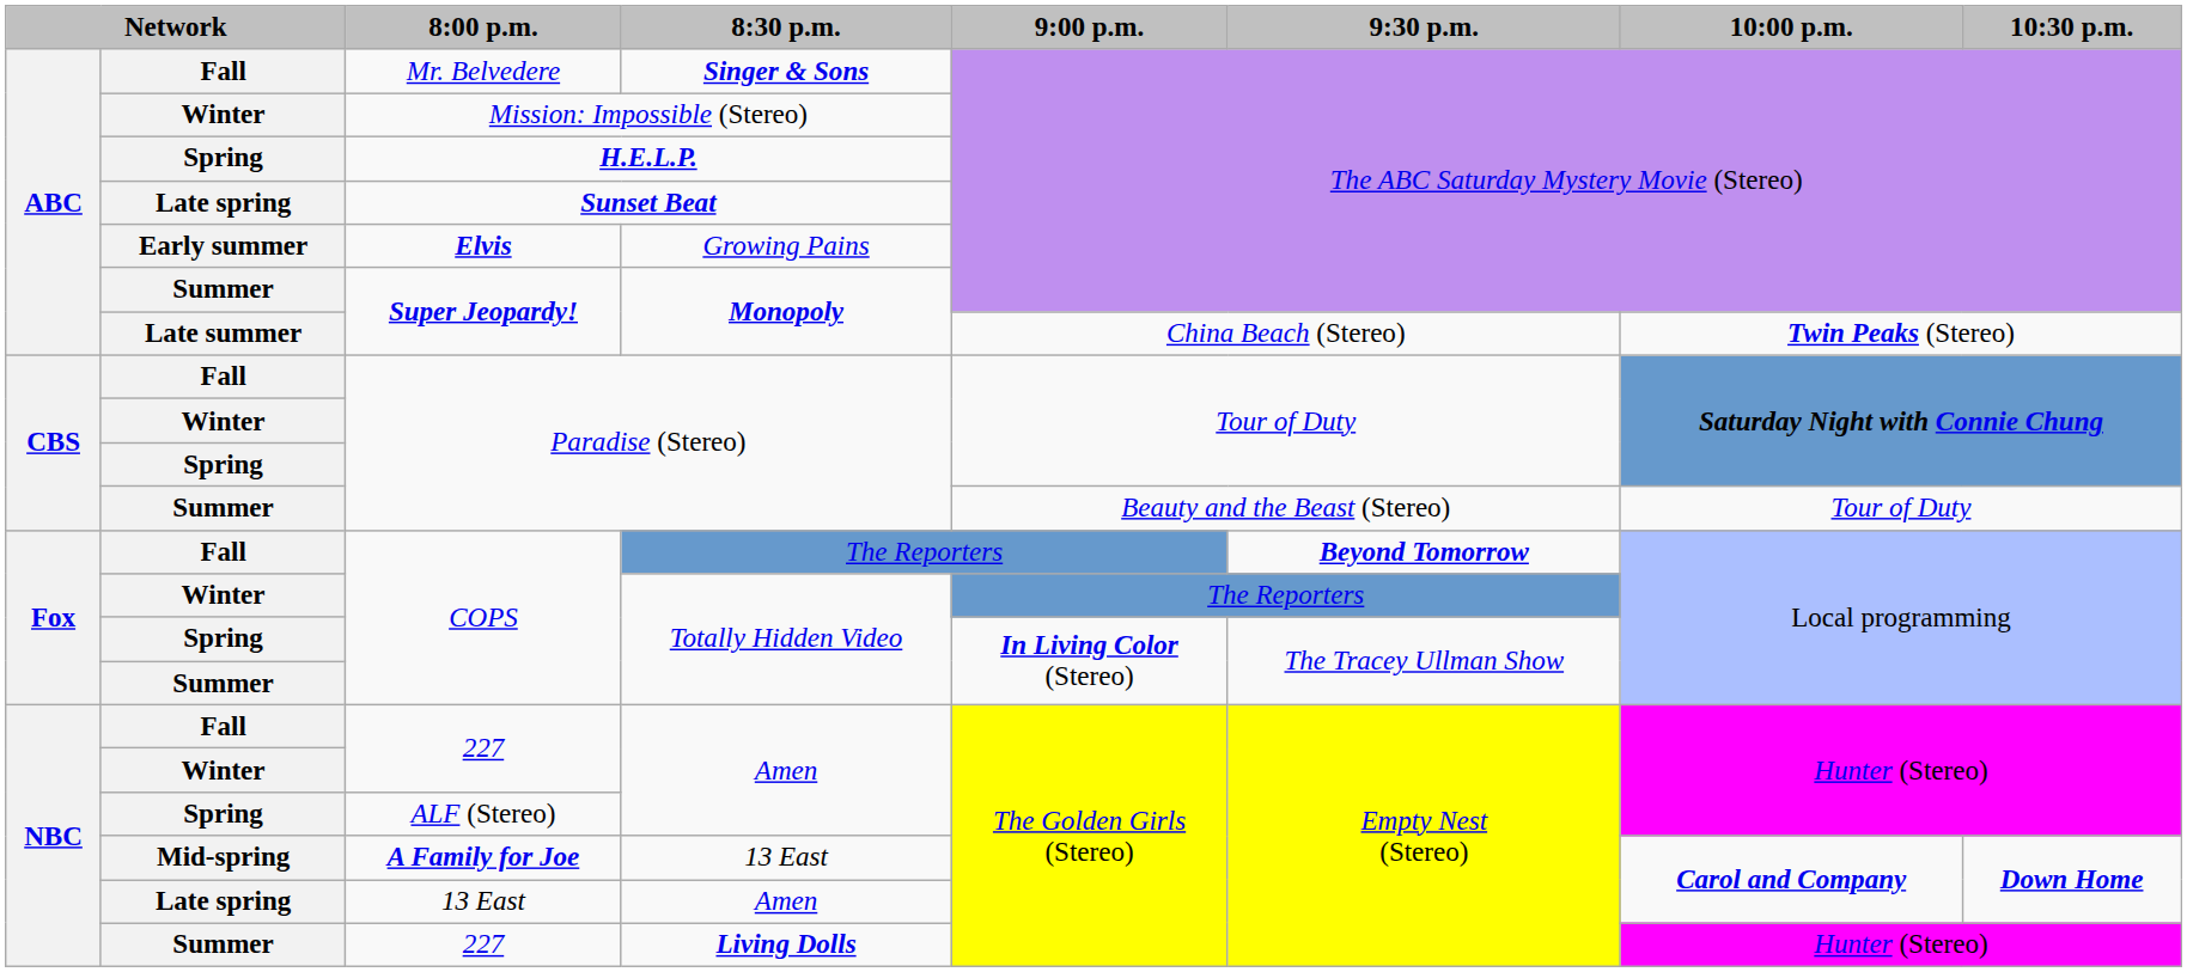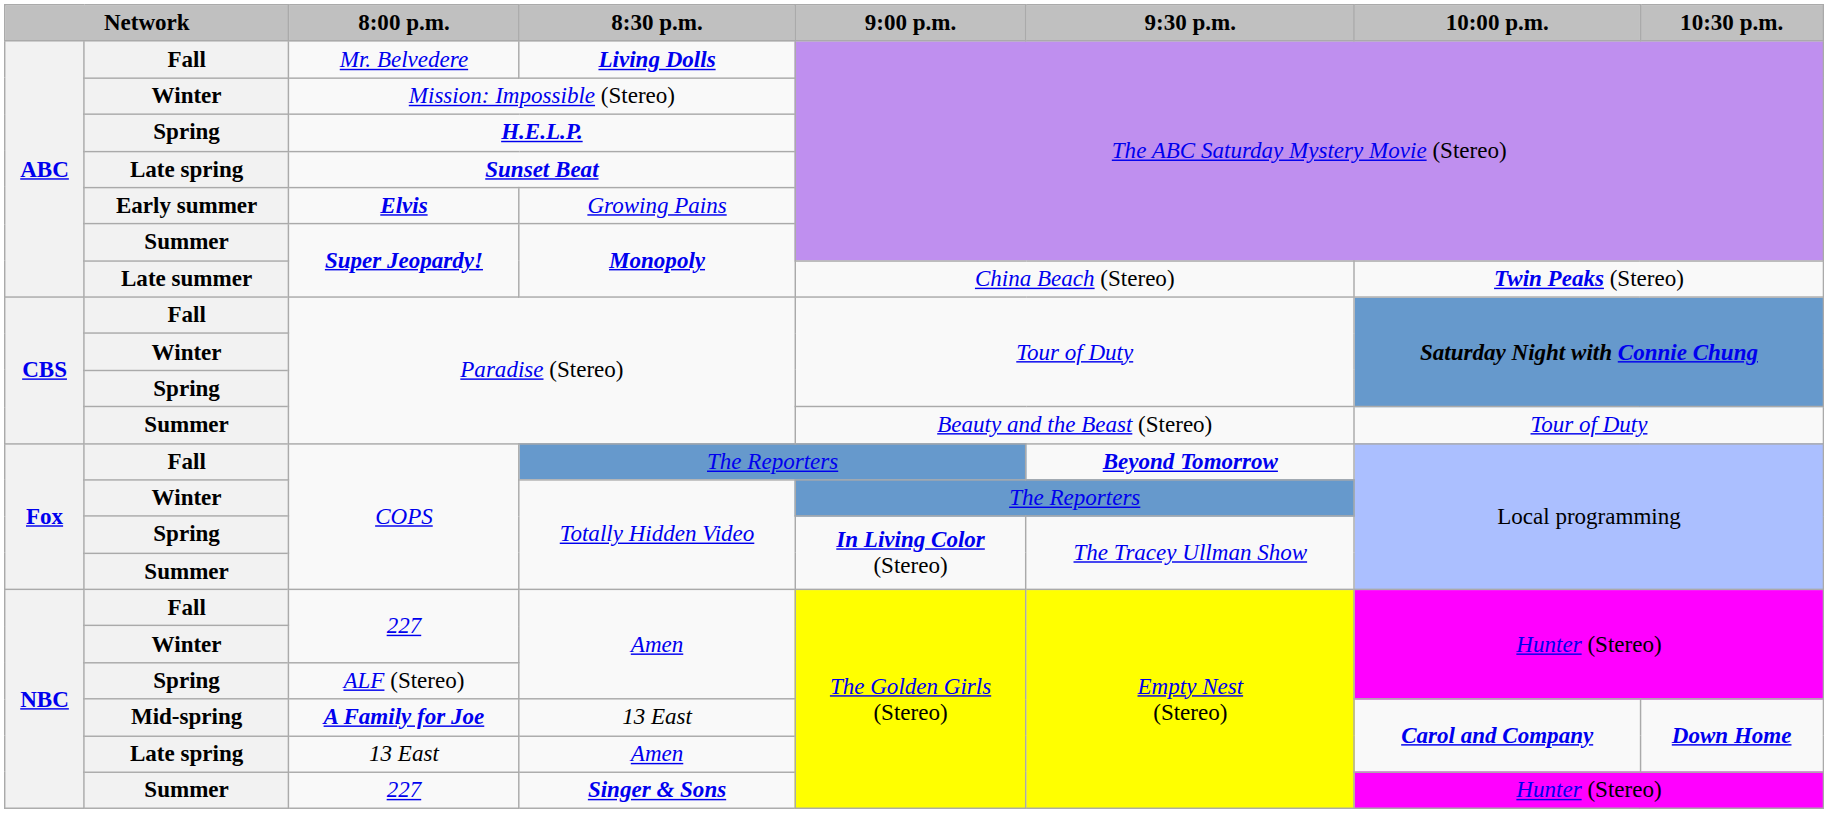 <table class="wikitable" style="width:100%;margin-right:0;text-align:center">
 <tr>
 <th colspan="2" style="background-color:#C0C0C0;text-align:center">Network</th>
 <th style="background-color:#C0C0C0;text-align:center">8:00 p.m.</th>
 <th style="background-color:#C0C0C0;text-align:center">8:30 p.m.</th>
 <th style="background-color:#C0C0C0;text-align:center">9:00 p.m.</th>
 <th style="background-color:#C0C0C0;text-align:center">9:30 p.m.</th>
 <th style="background-color:#C0C0C0;text-align:center">10:00 p.m.</th>
 <th style="background-color:#C0C0C0;text-align:center">10:30 p.m.</th>
 </tr>
 <tr>
 <th rowspan="7"><a href='#'>ABC</a></th>
 <th>Fall</th>
 <td><em><a href='#'>Mr. Belvedere</a></em></td>
-<td><strong><em><a href='#'>Singer & Sons</a></em></strong></td>
+<td><strong><em><a href='#'>Living Dolls</a></em></strong></td>
 <td rowspan="6" colspan="4" style="background:#bf8fef;"><em><a href='#'>The ABC Saturday Mystery Movie</a></em> (Stereo)</td>
 </tr>
 <tr>
 <th>Winter</th>
 <td colspan="2"><em><a href='#'>Mission: Impossible</a></em> (Stereo)</td>
 </tr>
 <tr>
 <th>Spring</th>
 <td colspan="2"><strong><em><a href='#'>H.E.L.P.</a></em></strong></td>
 </tr>
 <tr>
 <th>Late spring</th>
 <td colspan="2"><strong><em><a href='#'>Sunset Beat</a></em></strong></td>
 </tr>
 <tr>
 <th>Early summer</th>
 <td><strong><em><a href='#'>Elvis</a></em></strong></td>
 <td><em><a href='#'>Growing Pains</a></em></td>
 </tr>
 <tr>
 <th>Summer</th>
 <td rowspan="2"><strong><em><a href='#'>Super Jeopardy!</a></em></strong></td>
 <td rowspan="2"><strong><em><a href='#'>Monopoly</a></em></strong></td>
 </tr>
 <tr>
 <th>Late summer</th>
 <td colspan="2"><em><a href='#'>China Beach</a></em> (Stereo)</td>
 <td colspan="2"><strong><em><a href='#'>Twin Peaks</a></em></strong> (Stereo)</td>
 </tr>
 <tr>
 <th rowspan="4"><a href='#'>CBS</a></th>
 <th>Fall</th>
 <td colspan="2" rowspan="4"><em><a href='#'>Paradise</a></em> (Stereo)</td>
 <td colspan="2" rowspan="3"><em><a href='#'>Tour of Duty</a></em></td>
 <td colspan="2" rowspan="3" style="background:#6699CC;"><strong><em>Saturday Night with <a href='#'>Connie Chung</a></em></strong></td>
 </tr>
 <tr>
 <th>Winter</th>
 </tr>
 <tr>
 <th>Spring</th>
 </tr>
 <tr>
 <th>Summer</th>
 <td colspan="2"><em><a href='#'>Beauty and the Beast</a></em> (Stereo)</td>
 <td colspan="2"><em><a href='#'>Tour of Duty</a></em></td>
 </tr>
 <tr>
 <th rowspan="4"><a href='#'>Fox</a></th>
 <th>Fall</th>
 <td rowspan="4"><em><a href='#'>COPS</a></em></td>
 <td colspan="2" style="background:#6699CC;"><em><a href='#'>The Reporters</a></em></td>
 <td><strong><em><a href='#'>Beyond Tomorrow</a></em></strong></td>
 <td rowspan="4" style="background:#abbfff;" colspan="2">Local programming</td>
 </tr>
 <tr>
 <th>Winter</th>
 <td rowspan="3"><em><a href='#'>Totally Hidden Video</a></em></td>
 <td colspan="2" style="background:#6699CC;"><em><a href='#'>The Reporters</a></em></td>
 </tr>
 <tr>
 <th>Spring</th>
 <td rowspan="2"><strong><em><a href='#'>In Living Color</a></em></strong><br>(Stereo)</td>
 <td rowspan="2"><em><a href='#'>The Tracey Ullman Show</a></em></td>
 </tr>
 <tr>
 <th>Summer</th>
 </tr>
 <tr>
 <th rowspan="6"><a href='#'>NBC</a></th>
 <th>Fall</th>
 <td rowspan="2"><em><a href='#'>227</a></em></td>
 <td rowspan="3"><em><a href='#'>Amen</a></em></td>
 <td style="background:#FFFF00;" rowspan="6"><em><a href='#'>The Golden Girls</a></em><br>(Stereo) </td>
 <td style="background:#FFFF00;" rowspan="6"><em><a href='#'>Empty Nest</a></em><br>(Stereo) </td>
 <td style="background:#FF00FF;" colspan="2" rowspan="3"><em><a href='#'>Hunter</a></em> (Stereo) </td>
 </tr>
 <tr>
 <th>Winter</th>
 </tr>
 <tr>
 <th>Spring</th>
 <td><em><a href='#'>ALF</a></em> (Stereo)</td>
 </tr>
 <tr>
 <th>Mid-spring</th>
 <td><strong><em><a href='#'>A Family for Joe</a></em></strong></td>
 <td><em>13 East</em></td>
 <td rowspan="2"><strong><em><a href='#'>Carol and Company</a></em></strong></td>
 <td rowspan="2"><strong><em><a href='#'>Down Home</a></em></strong></td>
 </tr>
 <tr>
 <th>Late spring</th>
 <td><em>13 East</em></td>
 <td><em><a href='#'>Amen</a></em></td>
 </tr>
 <tr>
 <th>Summer</th>
 <td><em><a href='#'>227</a></em></td>
-<td><strong><em><a href='#'>Living Dolls</a></em></strong></td>
+<td><strong><em><a href='#'>Singer & Sons</a></em></strong></td>
 <td style="background:#FF00FF;" colspan="2"><em><a href='#'>Hunter</a></em> (Stereo) </td>
 </tr>
 </table>
